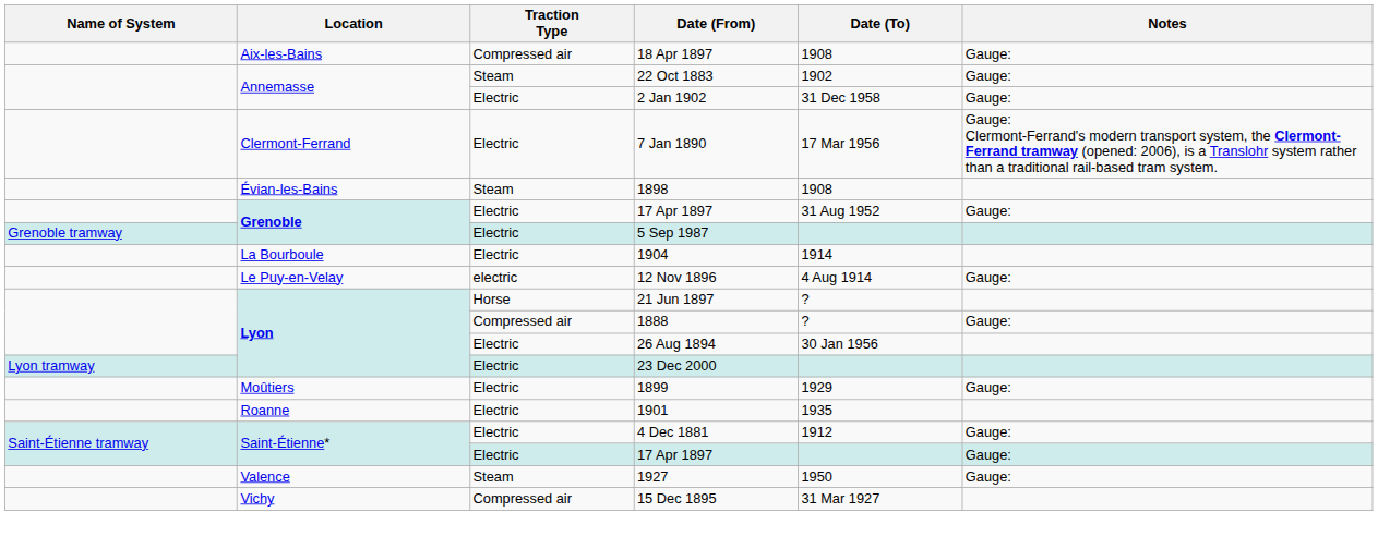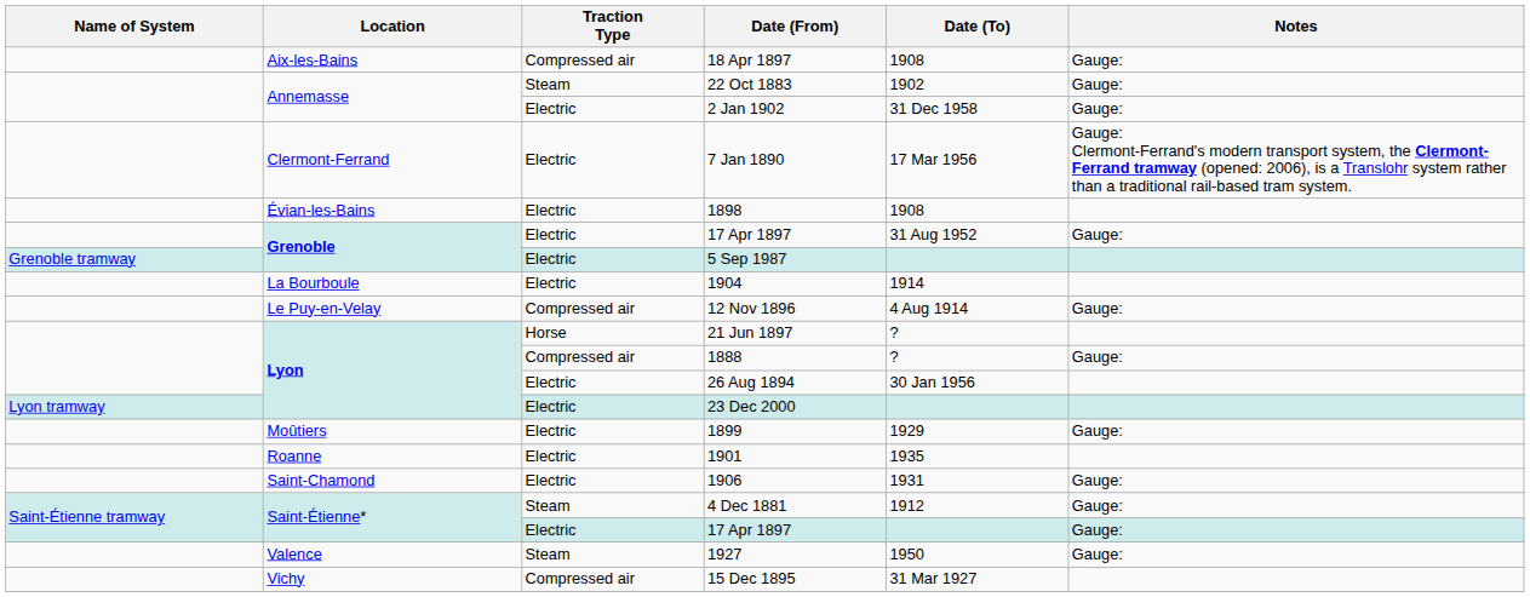 <table class="wikitable">
 <tr>
 <th width=17%>Name of System</th>
 <th width=17%>Location</th>
 <th width=12%>Traction<br>Type</th>
 <th width=12%>Date (From)</th>
 <th width=12%>Date (To)</th>
 <th width=30%>Notes</th>
 </tr>
 <tr>
 <td> </td>
 <td><a href='#'>Aix-les-Bains</a></td>
 <td>Compressed air</td>
 <td>18 Apr 1897</td>
 <td>1908</td>
 <td>Gauge: </td>
 </tr>
 <tr>
 <td rowspan ="2"> </td>
 <td rowspan ="2"><a href='#'>Annemasse</a></td>
 <td>Steam</td>
 <td>22 Oct 1883</td>
 <td>1902</td>
 <td>Gauge: </td>
 </tr>
 <tr>
 <td>Electric</td>
 <td>2 Jan 1902</td>
 <td>31 Dec 1958</td>
 <td>Gauge: </td>
 </tr>
 <tr>
 <td></td>
 <td><a href='#'>Clermont-Ferrand</a></td>
 <td>Electric</td>
 <td>7 Jan 1890</td>
 <td>17 Mar 1956</td>
 <td>Gauge: <br>Clermont-Ferrand's modern transport system, the <strong><a href='#'>Clermont-Ferrand tramway</a></strong> (opened: 2006), is a <a href='#'>Translohr</a> system rather than a traditional rail-based tram system.</td>
 </tr>
 <tr>
 <td> </td>
 <td><a href='#'>Évian-les-Bains</a></td>
-<td>Steam</td>
+<td>Electric</td>
 <td>1898</td>
 <td>1908</td>
 <td> </td>
 </tr>
 <tr>
 <td> </td>
 <td style="background:#CFECEC" rowspan ="2"><strong><a href='#'>Grenoble</a></strong></td>
 <td>Electric</td>
 <td>17 Apr 1897</td>
 <td>31 Aug 1952</td>
 <td>Gauge: </td>
 </tr>
 <tr style="background:#CFECEC">
 <td><a href='#'>Grenoble tramway</a></td>
 <td>Electric</td>
 <td>5 Sep 1987</td>
 <td> </td>
 <td></td>
 </tr>
 <tr>
 <td> </td>
 <td><a href='#'>La Bourboule</a></td>
 <td>Electric</td>
 <td>1904</td>
 <td>1914</td>
 <td> </td>
 </tr>
 <tr>
 <td> </td>
 <td><a href='#'>Le Puy-en-Velay</a></td>
-<td>electric</td>
+<td>Compressed air</td>
 <td>12 Nov 1896</td>
 <td>4 Aug 1914</td>
 <td>Gauge: </td>
 </tr>
 <tr>
 <td rowspan ="3"> </td>
 <td style="background:#CFECEC" rowspan ="4"><strong><a href='#'>Lyon</a></strong></td>
 <td>Horse</td>
 <td>21 Jun 1897</td>
 <td>?</td>
 <td> </td>
 </tr>
 <tr>
 <td>Compressed air</td>
 <td>1888</td>
 <td>?</td>
 <td>Gauge: </td>
 </tr>
 <tr>
 <td>Electric</td>
 <td>26 Aug 1894</td>
 <td>30 Jan 1956</td>
 <td></td>
 </tr>
 <tr style="background:#CFECEC">
 <td><a href='#'>Lyon tramway</a></td>
 <td>Electric</td>
 <td>23 Dec 2000</td>
 <td> </td>
 <td> </td>
 </tr>
 <tr>
 <td> </td>
 <td><a href='#'>Moûtiers</a></td>
 <td>Electric</td>
 <td>1899</td>
 <td>1929</td>
 <td>Gauge: </td>
 </tr>
 <tr>
 <td> </td>
 <td><a href='#'>Roanne</a></td>
 <td>Electric</td>
 <td>1901</td>
 <td>1935</td>
 <td> </td>
 </tr>
 <tr>
+<td> </td>
+<td><a href='#'>Saint-Chamond</a></td>
+<td>Electric</td>
+<td>1906</td>
+<td>1931</td>
+<td>Gauge: </td>
+</tr>
+<tr>
 <td style="background:#CFECEC" rowspan ="2"><a href='#'>Saint-Étienne tramway</a></td>
 <td style="background:#CFECEC" rowspan ="2"><a href='#'>Saint-Étienne</a>*</td>
-<td>Electric</td>
+<td>Steam</td>
 <td>4 Dec 1881</td>
 <td>1912</td>
 <td>Gauge: </td>
 </tr>
 <tr style="background:#CFECEC">
 <td>Electric</td>
 <td>17 Apr 1897</td>
 <td> </td>
 <td>Gauge: </td>
 </tr>
 <tr>
 <td> </td>
 <td><a href='#'>Valence</a></td>
 <td>Steam</td>
 <td>1927</td>
 <td>1950</td>
 <td>Gauge: </td>
 </tr>
 <tr>
 <td> </td>
 <td><a href='#'>Vichy</a></td>
 <td>Compressed air</td>
 <td>15 Dec 1895</td>
 <td>31 Mar 1927</td>
 <td> </td>
 </tr>
 </table>
